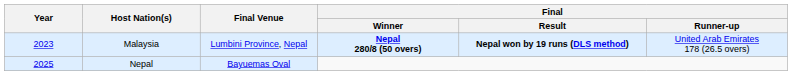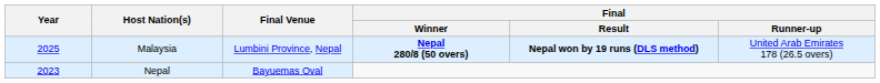 <table class="wikitable" style="font-size:90%; width: 100%; text-align: center;">
 <tr>
 <th rowspan=2 width=10%>Year</th>
 <th rowspan=2 width=15%>Host Nation(s)</th>
 <th rowspan=2 width=15%>Final Venue</th>
 <th colspan=3>Final</th>
 </tr>
 <tr>
 <th width=18%>Winner</th>
 <th width=24%>Result</th>
 <th width=18%>Runner-up</th>
 </tr>
 <tr style="background:#ddeeff">
-<td><a href='#'>2023</a></td>
+<td><a href='#'>2025</a></td>
 <td>Malaysia</td>
 <td><a href='#'>Lumbini Province</a>, <a href='#'>Nepal</a></td>
 <td><strong> <a href='#'>Nepal</a> <br> 280/8 (50 overs)</strong></td>
 <td><strong>Nepal won by 19 runs (<a href='#'>DLS method</a>)</strong> <br>  </td>
 <td> <a href='#'>United Arab Emirates</a> <br> 178 (26.5 overs)</td>
 </tr>
 <tr style="background:#ddeeff">
-<td><a href='#'>2025</a></td>
+<td><a href='#'>2023</a></td>
 <td>Nepal</td>
 <td><a href='#'>Bayuemas Oval</a></td>
 </tr>
 </table>
